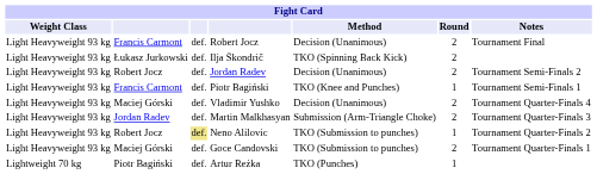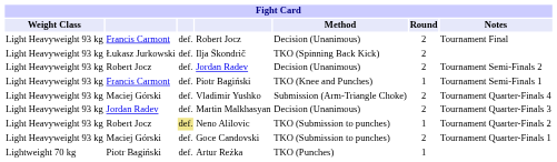 <table class="toccolours" style="font-size: 80%;">
 <tr>
 <th colspan="8" style="background-color: #ccf; color: #000080; text-align: center;"><strong>Fight Card</strong></th>
 </tr>
 <tr>
 <th colspan="1" style="background-color: #E6E8FA; color: #000000; text-align: center;">Weight Class</th>
 <th colspan="1" style="background-color: #E6E8FA; color: #000000; text-align: center;"></th>
 <th colspan="1" style="background-color: #E6E8FA; color: #000000; text-align: center;"></th>
 <th colspan="1" style="background-color: #E6E8FA; color: #000000; text-align: center;"></th>
 <th colspan="1" style="background-color: #E6E8FA; color: #000000; text-align: center;">Method</th>
 <th colspan="1" style="background-color: #E6E8FA; color: #000000; text-align: center;">Round</th>
 <th colspan="1" style="background-color: #E6E8FA; color: #000000; text-align: center;">Notes</th>
 </tr>
 <tr>
 <td>Light Heavyweight 93 kg</td>
 <td>  <a href='#'>Francis Carmont</a></td>
 <td align=center>def.</td>
 <td>  Robert Jocz</td>
 <td>Decision (Unanimous)</td>
 <td align=center>2</td>
 <td>Tournament Final</td>
 </tr>
 <tr>
 <td>Light Heavyweight 93 kg</td>
 <td> Łukasz Jurkowski</td>
 <td align=center>def.</td>
 <td>  Ilja Škondrič</td>
 <td>TKO (Spinning Back Kick)</td>
 <td align=center>2</td>
 <td></td>
 </tr>
 <tr>
 <td>Light Heavyweight 93 kg</td>
 <td>  Robert Jocz</td>
 <td align=center>def.</td>
 <td> <a href='#'>Jordan Radev</a></td>
 <td>Decision (Unanimous)</td>
 <td align=center>2</td>
 <td>Tournament Semi-Finals 2</td>
 </tr>
 <tr>
 <td>Light Heavyweight 93 kg</td>
 <td>  <a href='#'>Francis Carmont</a></td>
 <td align=center>def.</td>
 <td> Piotr Bagiński</td>
 <td>TKO (Knee and Punches)</td>
 <td align=center>1</td>
 <td>Tournament Semi-Finals 1</td>
 </tr>
 <tr>
 <td>Light Heavyweight 93 kg</td>
 <td> Maciej Górski</td>
 <td align=center>def.</td>
 <td> Vladimir Yushko</td>
-<td>Decision (Unanimous)</td>
+<td>Submission (Arm-Triangle Choke)</td>
 <td align=center>2</td>
 <td>Tournament Quarter-Finals 4</td>
 </tr>
 <tr>
 <td>Light Heavyweight 93 kg</td>
 <td> <a href='#'>Jordan Radev</a></td>
 <td align=center>def.</td>
 <td> Martin Malkhasyan</td>
-<td>Submission (Arm-Triangle Choke)</td>
+<td>Decision (Unanimous)</td>
 <td align=center>2</td>
 <td>Tournament Quarter-Finals 3</td>
 </tr>
 <tr>
 <td>Light Heavyweight 93 kg</td>
 <td> Robert Jocz</td>
 <td align=center style="background: khaki;">def.</td>
 <td>  Neno Alilovic</td>
 <td>TKO (Submission to punches)</td>
 <td align=center>1</td>
 <td>Tournament Quarter-Finals 2</td>
 </tr>
 <tr>
 <td>Light Heavyweight 93 kg</td>
 <td> Maciej Górski</td>
 <td align=center>def.</td>
 <td> Goce Candovski</td>
 <td>TKO (Submission to punches)</td>
 <td align=center>2</td>
 <td>Tournament Quarter-Finals 1</td>
 </tr>
 <tr>
 <td>Lightweight 70 kg</td>
 <td> Piotr Bagiński</td>
 <td align=center>def.</td>
 <td> Artur Reżka</td>
 <td>TKO (Punches)</td>
 <td align=center>1</td>
 <td></td>
 </tr>
 <tr>
 </tr>
 </table>
